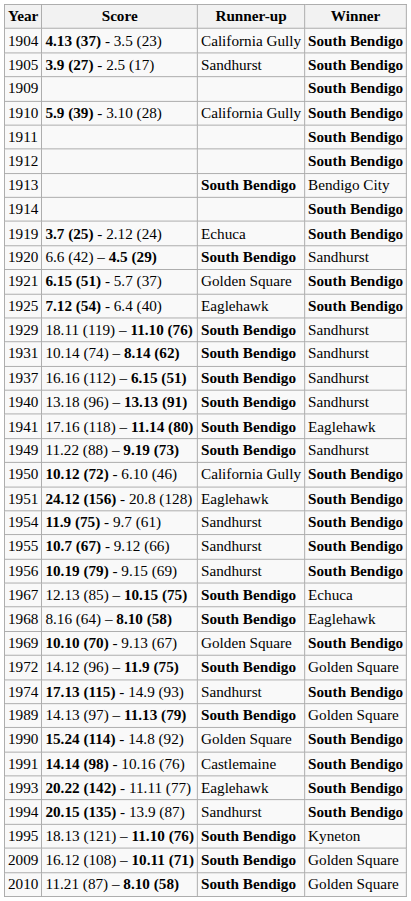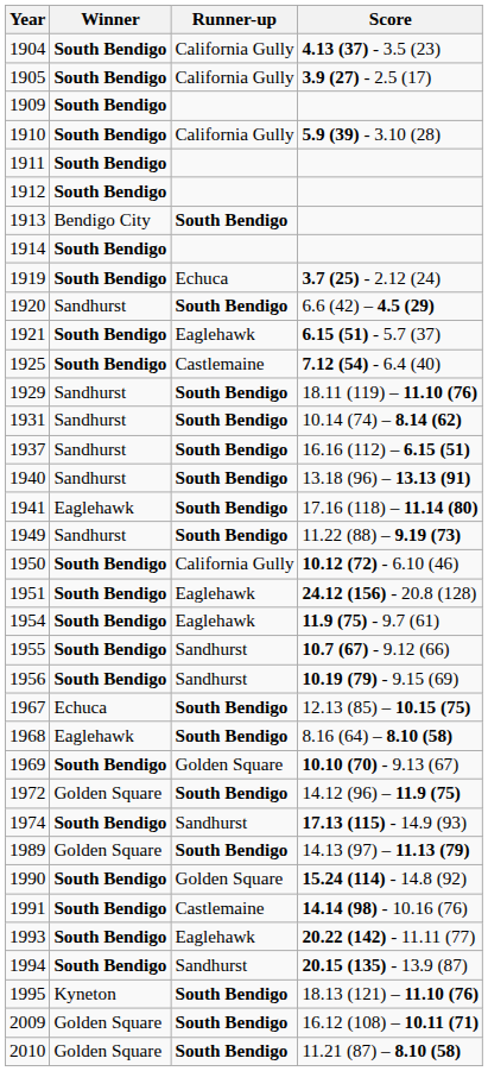 <table class="wikitable">
 <tr>
 <th>Year</th>
+<th>Winner</th>
+<th>Runner-up</th>
 <th>Score</th>
-<th>Runner-up</th>
-<th>Winner</th>
 </tr>
 <tr>
 <td>1904</td>
+<td><strong>South Bendigo</strong></td>
+<td>California Gully</td>
 <td><strong>4.13 (37)</strong> - 3.5 (23)</td>
-<td>California Gully</td>
-<td><strong>South Bendigo</strong></td>
 </tr>
 <tr>
 <td>1905</td>
+<td><strong>South Bendigo</strong></td>
+<td>California Gully</td>
 <td><strong>3.9 (27)</strong> - 2.5 (17)</td>
-<td>Sandhurst</td>
-<td><strong>South Bendigo</strong></td>
 </tr>
 <tr>
 <td>1909</td>
+<td><strong>South Bendigo</strong></td>
 <td></td>
 <td></td>
-<td><strong>South Bendigo</strong></td>
 </tr>
 <tr>
 <td>1910</td>
+<td><strong>South Bendigo</strong></td>
+<td>California Gully</td>
 <td><strong>5.9 (39)</strong> - 3.10 (28)</td>
-<td>California Gully</td>
-<td><strong>South Bendigo</strong></td>
 </tr>
 <tr>
 <td>1911</td>
+<td><strong>South Bendigo</strong></td>
 <td></td>
 <td></td>
-<td><strong>South Bendigo</strong></td>
 </tr>
 <tr>
 <td>1912</td>
+<td><strong>South Bendigo</strong></td>
 <td></td>
 <td></td>
-<td><strong>South Bendigo</strong></td>
 </tr>
 <tr>
 <td>1913</td>
+<td>Bendigo City</td>
+<td><strong>South Bendigo</strong></td>
 <td></td>
-<td><strong>South Bendigo</strong></td>
-<td>Bendigo City</td>
 </tr>
 <tr>
 <td>1914</td>
+<td><strong>South Bendigo</strong></td>
 <td></td>
 <td></td>
-<td><strong>South Bendigo</strong></td>
 </tr>
 <tr>
 <td>1919</td>
+<td><strong>South Bendigo</strong></td>
+<td>Echuca</td>
 <td><strong>3.7 (25)</strong> - 2.12 (24)</td>
-<td>Echuca</td>
-<td><strong>South Bendigo</strong></td>
 </tr>
 <tr>
 <td>1920</td>
+<td>Sandhurst</td>
+<td><strong>South Bendigo</strong></td>
 <td>6.6 (42) – <strong>4.5 (29)</strong></td>
-<td><strong>South Bendigo</strong></td>
-<td>Sandhurst</td>
 </tr>
 <tr>
 <td>1921</td>
+<td><strong>South Bendigo</strong></td>
+<td>Eaglehawk</td>
 <td><strong>6.15 (51)</strong> - 5.7 (37)</td>
-<td>Golden Square</td>
-<td><strong>South Bendigo</strong></td>
 </tr>
 <tr>
 <td>1925</td>
+<td><strong>South Bendigo</strong></td>
+<td>Castlemaine</td>
 <td><strong>7.12 (54)</strong> - 6.4 (40)</td>
-<td>Eaglehawk</td>
-<td><strong>South Bendigo</strong></td>
 </tr>
 <tr>
 <td>1929</td>
+<td>Sandhurst</td>
+<td><strong>South Bendigo</strong></td>
 <td>18.11 (119) – <strong>11.10 (76)</strong></td>
-<td><strong>South Bendigo</strong></td>
-<td>Sandhurst</td>
 </tr>
 <tr>
 <td>1931</td>
+<td>Sandhurst</td>
+<td><strong>South Bendigo</strong></td>
 <td>10.14 (74) – <strong>8.14 (62)</strong></td>
-<td><strong>South Bendigo</strong></td>
-<td>Sandhurst</td>
 </tr>
 <tr>
 <td>1937</td>
+<td>Sandhurst</td>
+<td><strong>South Bendigo</strong></td>
 <td>16.16 (112) – <strong>6.15 (51)</strong></td>
-<td><strong>South Bendigo</strong></td>
-<td>Sandhurst</td>
 </tr>
 <tr>
 <td>1940</td>
+<td>Sandhurst</td>
+<td><strong>South Bendigo</strong></td>
 <td>13.18 (96) – <strong>13.13 (91)</strong></td>
-<td><strong>South Bendigo</strong></td>
-<td>Sandhurst</td>
 </tr>
 <tr>
 <td>1941</td>
+<td>Eaglehawk</td>
+<td><strong>South Bendigo</strong></td>
 <td>17.16 (118) – <strong>11.14 (80)</strong></td>
-<td><strong>South Bendigo</strong></td>
-<td>Eaglehawk</td>
 </tr>
 <tr>
 <td>1949</td>
+<td>Sandhurst</td>
+<td><strong>South Bendigo</strong></td>
 <td>11.22 (88) – <strong>9.19 (73)</strong></td>
-<td><strong>South Bendigo</strong></td>
-<td>Sandhurst</td>
 </tr>
 <tr>
 <td>1950</td>
+<td><strong>South Bendigo</strong></td>
+<td>California Gully</td>
 <td><strong>10.12 (72)</strong> - 6.10 (46)</td>
-<td>California Gully</td>
-<td><strong>South Bendigo</strong></td>
 </tr>
 <tr>
 <td>1951</td>
+<td><strong>South Bendigo</strong></td>
+<td>Eaglehawk</td>
 <td><strong>24.12 (156)</strong> - 20.8 (128)</td>
-<td>Eaglehawk</td>
-<td><strong>South Bendigo</strong></td>
 </tr>
 <tr>
 <td>1954</td>
+<td><strong>South Bendigo</strong></td>
+<td>Eaglehawk</td>
 <td><strong>11.9 (75)</strong> - 9.7 (61)</td>
-<td>Sandhurst</td>
-<td><strong>South Bendigo</strong></td>
 </tr>
 <tr>
 <td>1955</td>
+<td><strong>South Bendigo</strong></td>
+<td>Sandhurst</td>
 <td><strong>10.7 (67)</strong> - 9.12 (66)</td>
-<td>Sandhurst</td>
-<td><strong>South Bendigo</strong></td>
 </tr>
 <tr>
 <td>1956</td>
+<td><strong>South Bendigo</strong></td>
+<td>Sandhurst</td>
 <td><strong>10.19 (79)</strong> - 9.15 (69)</td>
-<td>Sandhurst</td>
-<td><strong>South Bendigo</strong></td>
 </tr>
 <tr>
 <td>1967</td>
+<td>Echuca</td>
+<td><strong>South Bendigo</strong></td>
 <td>12.13 (85) – <strong>10.15 (75)</strong></td>
-<td><strong>South Bendigo</strong></td>
-<td>Echuca</td>
 </tr>
 <tr>
 <td>1968</td>
+<td>Eaglehawk</td>
+<td><strong>South Bendigo</strong></td>
 <td>8.16 (64) – <strong>8.10 (58)</strong></td>
-<td><strong>South Bendigo</strong></td>
-<td>Eaglehawk</td>
 </tr>
 <tr>
 <td>1969</td>
+<td><strong>South Bendigo</strong></td>
+<td>Golden Square</td>
 <td><strong>10.10 (70)</strong> - 9.13 (67)</td>
-<td>Golden Square</td>
-<td><strong>South Bendigo</strong></td>
 </tr>
 <tr>
 <td>1972</td>
+<td>Golden Square</td>
+<td><strong>South Bendigo</strong></td>
 <td>14.12 (96) – <strong>11.9 (75)</strong></td>
-<td><strong>South Bendigo</strong></td>
-<td>Golden Square</td>
 </tr>
 <tr>
 <td>1974</td>
+<td><strong>South Bendigo</strong></td>
+<td>Sandhurst</td>
 <td><strong>17.13 (115)</strong> - 14.9 (93)</td>
-<td>Sandhurst</td>
-<td><strong>South Bendigo</strong></td>
 </tr>
 <tr>
 <td>1989</td>
+<td>Golden Square</td>
+<td><strong>South Bendigo</strong></td>
 <td>14.13 (97) – <strong>11.13 (79)</strong></td>
-<td><strong>South Bendigo</strong></td>
-<td>Golden Square</td>
 </tr>
 <tr>
 <td>1990</td>
+<td><strong>South Bendigo</strong></td>
+<td>Golden Square</td>
 <td><strong>15.24 (114)</strong> - 14.8 (92)</td>
-<td>Golden Square</td>
-<td><strong>South Bendigo</strong></td>
 </tr>
 <tr>
 <td>1991</td>
+<td><strong>South Bendigo</strong></td>
+<td>Castlemaine</td>
 <td><strong>14.14 (98)</strong> - 10.16 (76)</td>
-<td>Castlemaine</td>
-<td><strong>South Bendigo</strong></td>
 </tr>
 <tr>
 <td>1993</td>
+<td><strong>South Bendigo</strong></td>
+<td>Eaglehawk</td>
 <td><strong>20.22 (142)</strong> - 11.11 (77)</td>
-<td>Eaglehawk</td>
-<td><strong>South Bendigo</strong></td>
 </tr>
 <tr>
 <td>1994</td>
+<td><strong>South Bendigo</strong></td>
+<td>Sandhurst</td>
 <td><strong>20.15 (135)</strong> - 13.9 (87)</td>
-<td>Sandhurst</td>
-<td><strong>South Bendigo</strong></td>
 </tr>
 <tr>
 <td>1995</td>
+<td>Kyneton</td>
+<td><strong>South Bendigo</strong></td>
 <td>18.13 (121) – <strong>11.10 (76)</strong></td>
-<td><strong>South Bendigo</strong></td>
-<td>Kyneton</td>
 </tr>
 <tr>
 <td>2009</td>
+<td>Golden Square</td>
+<td><strong>South Bendigo</strong></td>
 <td>16.12 (108) – <strong>10.11 (71)</strong></td>
-<td><strong>South Bendigo</strong></td>
-<td>Golden Square</td>
 </tr>
 <tr>
 <td>2010</td>
+<td>Golden Square</td>
+<td><strong>South Bendigo</strong></td>
 <td>11.21 (87) – <strong>8.10 (58)</strong></td>
-<td><strong>South Bendigo</strong></td>
-<td>Golden Square</td>
 </tr>
 </table>
